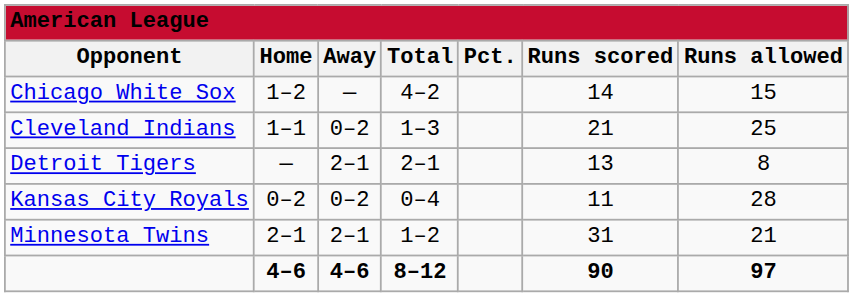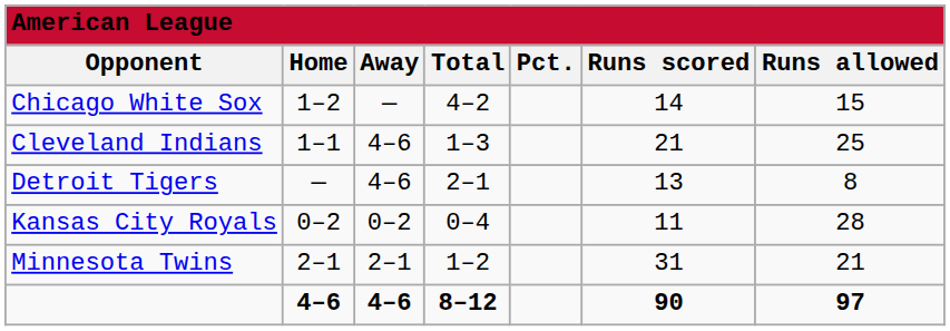 <table class="wikitable" style="font-size: 95%; text-align: center">
 <tr>
 <td colspan="7" style="text-align:left; background:#c60c30"><span> <strong>American League</strong> </span></td>
 </tr>
 <tr>
 <th>Opponent</th>
 <th>Home</th>
 <th>Away</th>
 <th>Total</th>
 <th>Pct.</th>
 <th>Runs scored</th>
 <th>Runs allowed</th>
 </tr>
 <tr>
 <td style="text-align:left"><a href='#'>Chicago White Sox</a></td>
 <td>1–2</td>
 <td>—</td>
 <td>4–2</td>
 <td></td>
 <td>14</td>
 <td>15</td>
 </tr>
 <tr>
 <td style="text-align:left"><a href='#'>Cleveland Indians</a></td>
 <td>1–1</td>
-<td>0–2</td>
+<td>4–6</td>
 <td>1–3</td>
 <td></td>
 <td>21</td>
 <td>25</td>
 </tr>
 <tr>
 <td style="text-align:left"><a href='#'>Detroit Tigers</a></td>
 <td>—</td>
-<td>2–1</td>
+<td>4–6</td>
 <td>2–1</td>
 <td></td>
 <td>13</td>
 <td>8</td>
 </tr>
 <tr>
 <td style="text-align:left"><a href='#'>Kansas City Royals</a></td>
 <td>0–2</td>
 <td>0–2</td>
 <td>0–4</td>
 <td></td>
 <td>11</td>
 <td>28</td>
 </tr>
 <tr>
 <td style="text-align:left"><a href='#'>Minnesota Twins</a></td>
 <td>2–1</td>
 <td>2–1</td>
 <td>1–2</td>
 <td></td>
 <td>31</td>
 <td>21</td>
 </tr>
 <tr style="font-weight:bold">
 <td></td>
 <td>4–6</td>
 <td>4–6</td>
 <td>8–12</td>
 <td></td>
 <td>90</td>
 <td>97</td>
 </tr>
 </table>
